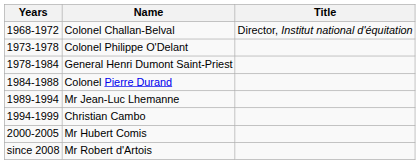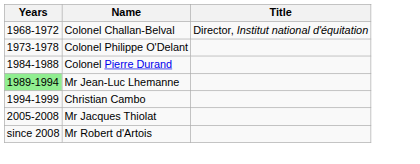 <table class="wikitable">
 <tr>
 <th>Years</th>
 <th>Name</th>
 <th>Title</th>
 </tr>
 <tr>
 <td>1968-1972</td>
 <td>Colonel Challan-Belval</td>
 <td>Director, <em>Institut national d'équitation</em></td>
 </tr>
 <tr>
 <td>1973-1978</td>
 <td>Colonel Philippe O'Delant</td>
 <td></td>
 </tr>
 <tr>
-<td>1978-1984</td>
-<td>General Henri Dumont Saint-Priest</td>
-<td></td>
-</tr>
-<tr>
 <td>1984-1988</td>
 <td>Colonel <a href='#'>Pierre Durand</a></td>
 <td></td>
 </tr>
 <tr>
-<td>1989-1994</td>
+<td style="background: lightgreen;">1989-1994</td>
 <td>Mr Jean-Luc Lhemanne</td>
 <td></td>
 </tr>
 <tr>
 <td>1994-1999</td>
 <td>Christian Cambo</td>
 <td></td>
 </tr>
 <tr>
-<td>2000-2005</td>
-<td>Mr Hubert Comis</td>
+<td>2005-2008</td>
+<td>Mr Jacques Thiolat</td>
 <td></td>
 </tr>
 <tr>
 <td>since 2008</td>
 <td>Mr Robert d'Artois</td>
 <td></td>
 </tr>
 </table>
